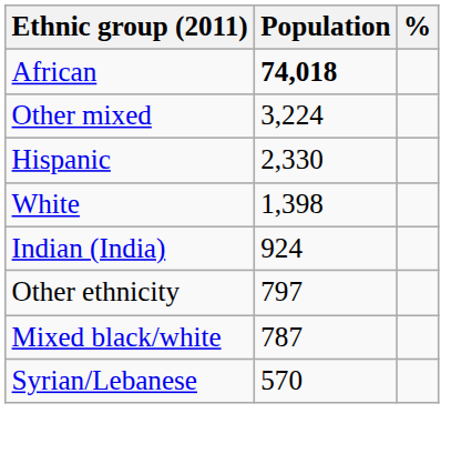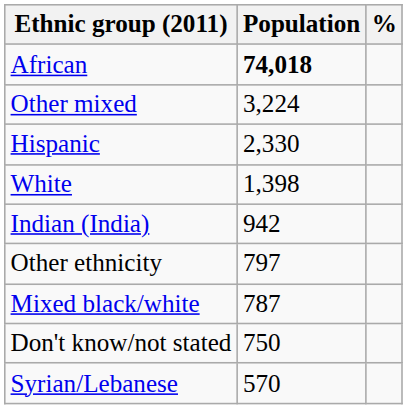 <table class="wikitable sortable">
 <tr>
 <th>Ethnic group (2011)</th>
 <th>Population</th>
 <th>%</th>
 </tr>
 <tr>
 <td><a href='#'>African</a></td>
 <td><strong>74,018</strong></td>
 <td></td>
 </tr>
 <tr>
 <td><a href='#'>Other mixed</a></td>
 <td>3,224</td>
 <td></td>
 </tr>
 <tr>
 <td><a href='#'>Hispanic</a></td>
 <td>2,330</td>
 <td></td>
 </tr>
 <tr>
 <td><a href='#'>White</a></td>
 <td>1,398</td>
 <td></td>
 </tr>
 <tr>
 <td><a href='#'>Indian (India)</a></td>
-<td>924</td>
+<td>942</td>
 <td></td>
 </tr>
 <tr>
 <td>Other ethnicity</td>
 <td>797</td>
 <td></td>
 </tr>
 <tr>
 <td><a href='#'>Mixed black/white</a></td>
 <td>787</td>
 <td></td>
 </tr>
 <tr>
+<td>Don't know/not stated</td>
+<td>750</td>
+<td></td>
+</tr>
+<tr>
 <td><a href='#'>Syrian/Lebanese</a></td>
 <td>570</td>
 <td></td>
 </tr>
 </table>
